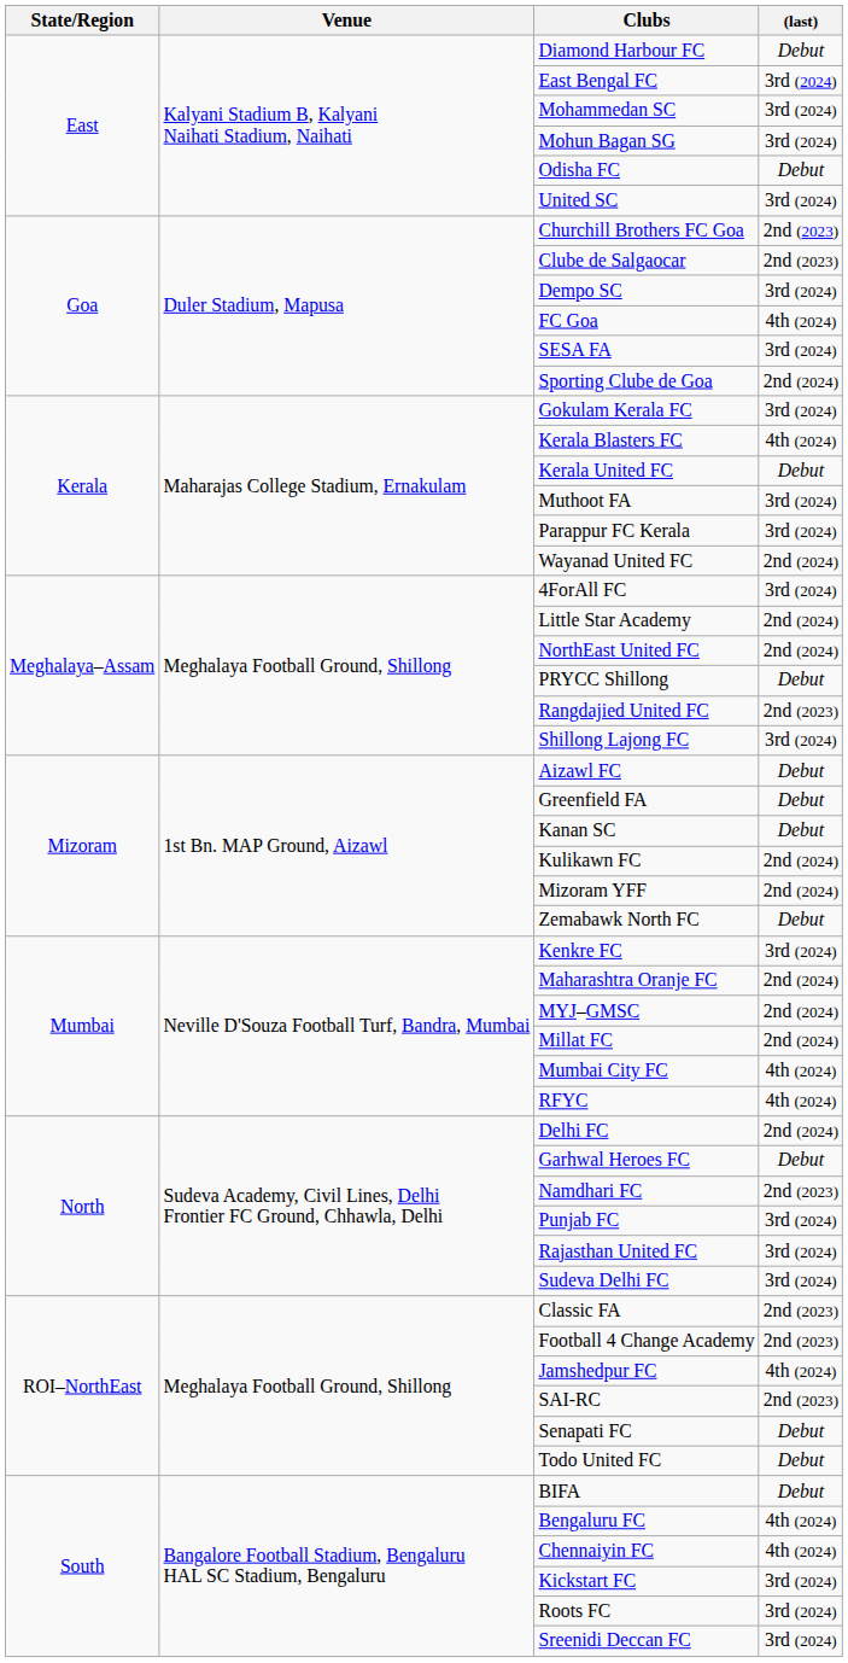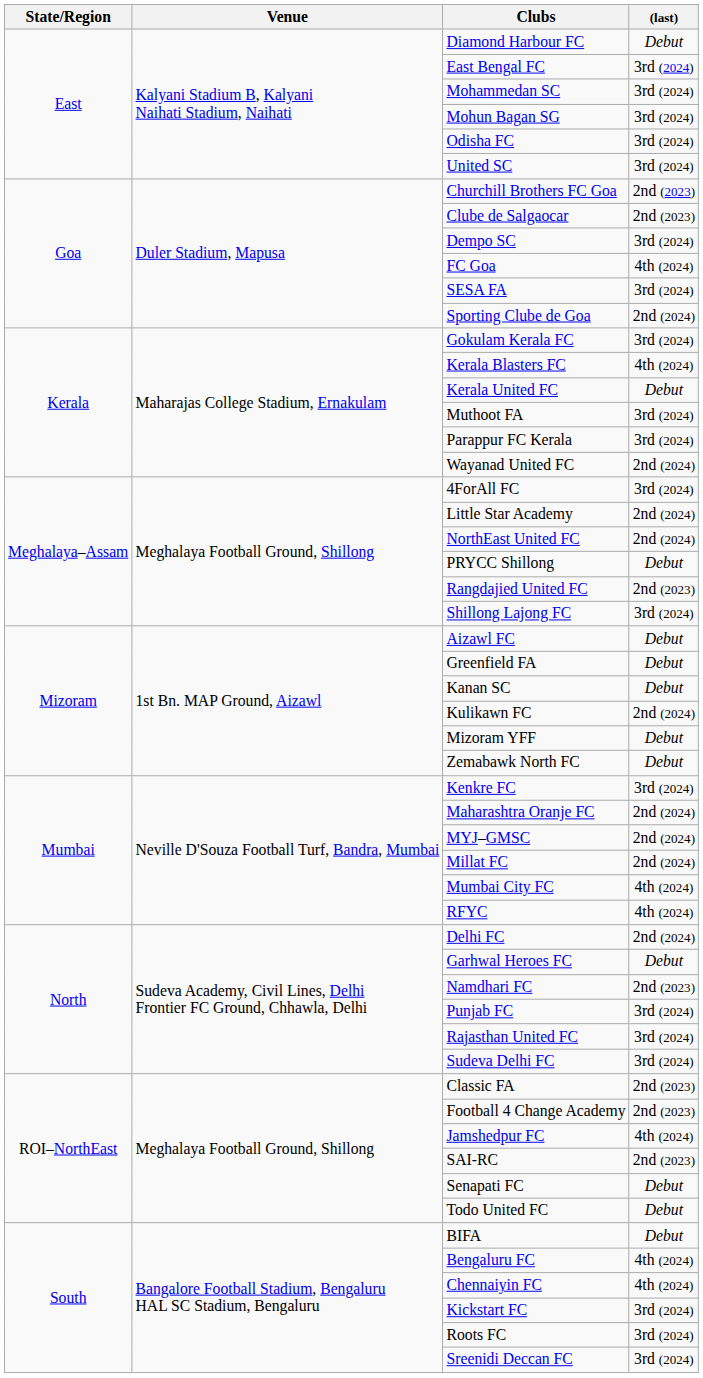 <table class="wikitable" style="text-align:center">
 <tr>
 <th>State/Region</th>
 <th>Venue</th>
 <th>Clubs</th>
 <th> <small>(last)</small></th>
 </tr>
 <tr>
 <td rowspan="6"><a href='#'>East</a></td>
 <td align="left" rowspan="6"><a href='#'>Kalyani Stadium B</a>, <a href='#'>Kalyani</a> <br> <a href='#'>Naihati Stadium</a>, <a href='#'>Naihati</a></td>
 <td align="left"><a href='#'>Diamond Harbour FC</a></td>
 <td><em>Debut</em></td>
 </tr>
 <tr>
 <td align="left"><a href='#'>East Bengal FC</a></td>
 <td>3rd <small>(<a href='#'>2024</a>)</small></td>
 </tr>
 <tr>
 <td align="left"><a href='#'>Mohammedan SC</a></td>
 <td>3rd <small>(2024)</small></td>
 </tr>
 <tr>
 <td align="left"><a href='#'>Mohun Bagan SG</a></td>
 <td>3rd <small>(2024)</small></td>
 </tr>
 <tr>
 <td align="left"><a href='#'>Odisha FC</a></td>
-<td><em>Debut</em></td>
+<td>3rd <small>(2024)</small></td>
 </tr>
 <tr>
 <td align="left"><a href='#'>United SC</a></td>
 <td>3rd <small>(2024)</small></td>
 </tr>
 <tr>
 <td rowspan="6"><a href='#'>Goa</a></td>
 <td align="left" rowspan="6"><a href='#'>Duler Stadium</a>, <a href='#'>Mapusa</a></td>
 <td align="left"><a href='#'>Churchill Brothers FC Goa</a></td>
 <td>2nd <small>(<a href='#'>2023</a>)</small></td>
 </tr>
 <tr>
 <td align="left"><a href='#'>Clube de Salgaocar</a></td>
 <td>2nd <small>(2023)</small></td>
 </tr>
 <tr>
 <td align="left"><a href='#'>Dempo SC</a></td>
 <td>3rd <small>(2024)</small></td>
 </tr>
 <tr>
 <td align="left"><a href='#'>FC Goa</a></td>
 <td>4th <small>(2024)</small></td>
 </tr>
 <tr>
 <td align="left"><a href='#'>SESA FA</a></td>
 <td>3rd <small>(2024)</small></td>
 </tr>
 <tr>
 <td align="left"><a href='#'>Sporting Clube de Goa</a></td>
 <td>2nd <small>(2024)</small></td>
 </tr>
 <tr>
 <td rowspan="6"><a href='#'>Kerala</a></td>
 <td align="left" rowspan="6">Maharajas College Stadium, <a href='#'>Ernakulam</a></td>
 <td align="left"><a href='#'>Gokulam Kerala FC</a></td>
 <td>3rd <small>(2024)</small></td>
 </tr>
 <tr>
 <td align="left"><a href='#'>Kerala Blasters FC</a></td>
 <td>4th <small>(2024)</small></td>
 </tr>
 <tr>
 <td align="left"><a href='#'>Kerala United FC</a></td>
 <td><em>Debut</em></td>
 </tr>
 <tr>
 <td align="left">Muthoot FA</td>
 <td>3rd <small>(2024)</small></td>
 </tr>
 <tr>
 <td align="left">Parappur FC Kerala</td>
 <td>3rd <small>(2024)</small></td>
 </tr>
 <tr>
 <td align="left">Wayanad United FC</td>
 <td>2nd <small>(2024)</small></td>
 </tr>
 <tr>
 <td rowspan="6"><a href='#'>Meghalaya</a>–<a href='#'>Assam</a></td>
 <td align="left" rowspan="6">Meghalaya Football Ground, <a href='#'>Shillong</a></td>
 <td align="left">4ForAll FC</td>
 <td>3rd <small>(2024)</small></td>
 </tr>
 <tr>
 <td align="left">Little Star Academy</td>
 <td>2nd <small>(2024)</small></td>
 </tr>
 <tr>
 <td align="left"><a href='#'>NorthEast United FC</a></td>
 <td>2nd <small>(2024)</small></td>
 </tr>
 <tr>
 <td align="left">PRYCC Shillong</td>
 <td><em>Debut</em></td>
 </tr>
 <tr>
 <td align="left"><a href='#'>Rangdajied United FC</a></td>
 <td>2nd <small>(2023)</small></td>
 </tr>
 <tr>
 <td align="left"><a href='#'>Shillong Lajong FC</a></td>
 <td>3rd <small>(2024)</small></td>
 </tr>
 <tr>
 <td rowspan="6"><a href='#'>Mizoram</a></td>
 <td align="left" rowspan="6">1st Bn. MAP Ground, <a href='#'>Aizawl</a></td>
 <td align="left"><a href='#'>Aizawl FC</a></td>
 <td><em>Debut</em></td>
 </tr>
 <tr>
 <td align="left">Greenfield FA</td>
 <td><em>Debut</em></td>
 </tr>
 <tr>
 <td align="left">Kanan SC</td>
 <td><em>Debut</em></td>
 </tr>
 <tr>
 <td align="left">Kulikawn FC</td>
 <td>2nd <small>(2024)</small></td>
 </tr>
 <tr>
 <td align="left">Mizoram YFF</td>
-<td>2nd <small>(2024)</small></td>
+<td><em>Debut</em></td>
 </tr>
 <tr>
 <td align="left">Zemabawk North FC</td>
 <td><em>Debut</em></td>
 </tr>
 <tr>
 <td rowspan="6"><a href='#'>Mumbai</a></td>
 <td align="left" rowspan="6">Neville D'Souza Football Turf, <a href='#'>Bandra</a>, <a href='#'>Mumbai</a></td>
 <td align="left"><a href='#'>Kenkre FC</a></td>
 <td>3rd <small>(2024)</small></td>
 </tr>
 <tr>
 <td align="left"><a href='#'>Maharashtra Oranje FC</a></td>
 <td>2nd <small>(2024)</small></td>
 </tr>
 <tr>
 <td align="left"><a href='#'>MYJ</a>–<a href='#'>GMSC</a></td>
 <td>2nd <small>(2024)</small></td>
 </tr>
 <tr>
 <td align="left"><a href='#'>Millat FC</a></td>
 <td>2nd <small>(2024)</small></td>
 </tr>
 <tr>
 <td align="left"><a href='#'>Mumbai City FC</a></td>
 <td>4th <small>(2024)</small></td>
 </tr>
 <tr>
 <td align="left"><a href='#'>RFYC</a></td>
 <td>4th <small>(2024)</small></td>
 </tr>
 <tr>
 <td rowspan="6"><a href='#'>North</a></td>
 <td align="left" rowspan="6">Sudeva Academy, Civil Lines, <a href='#'>Delhi</a> <br> Frontier FC Ground, Chhawla, Delhi</td>
 <td align="left"><a href='#'>Delhi FC</a></td>
 <td>2nd <small>(2024)</small></td>
 </tr>
 <tr>
 <td align="left"><a href='#'>Garhwal Heroes FC</a></td>
 <td><em>Debut</em></td>
 </tr>
 <tr>
 <td align="left"><a href='#'>Namdhari FC</a></td>
 <td>2nd <small>(2023)</small></td>
 </tr>
 <tr>
 <td align="left"><a href='#'>Punjab FC</a></td>
 <td>3rd <small>(2024)</small></td>
 </tr>
 <tr>
 <td align="left"><a href='#'>Rajasthan United FC</a></td>
 <td>3rd <small>(2024)</small></td>
 </tr>
 <tr>
 <td align="left"><a href='#'>Sudeva Delhi FC</a></td>
 <td>3rd <small>(2024)</small></td>
 </tr>
 <tr>
 <td rowspan="6">ROI–<a href='#'>NorthEast</a></td>
 <td align="left" rowspan="6">Meghalaya Football Ground, Shillong</td>
 <td align="left">Classic FA</td>
 <td>2nd <small>(2023)</small></td>
 </tr>
 <tr>
 <td align="left">Football 4 Change Academy</td>
 <td>2nd <small>(2023)</small></td>
 </tr>
 <tr>
 <td align="left"><a href='#'>Jamshedpur FC</a></td>
 <td>4th <small>(2024)</small></td>
 </tr>
 <tr>
 <td align="left">SAI-RC</td>
 <td>2nd <small>(2023)</small></td>
 </tr>
 <tr>
 <td align="left">Senapati FC</td>
 <td><em>Debut</em></td>
 </tr>
 <tr>
 <td align="left">Todo United FC</td>
 <td><em>Debut</em></td>
 </tr>
 <tr>
 <td rowspan="6"><a href='#'>South</a></td>
 <td align="left" rowspan="6"><a href='#'>Bangalore Football Stadium</a>, <a href='#'>Bengaluru</a> <br> HAL SC Stadium, Bengaluru</td>
 <td align="left">BIFA</td>
 <td><em>Debut</em></td>
 </tr>
 <tr>
 <td align="left"><a href='#'>Bengaluru FC</a></td>
 <td>4th <small>(2024)</small></td>
 </tr>
 <tr>
 <td align="left"><a href='#'>Chennaiyin FC</a></td>
 <td>4th <small>(2024)</small></td>
 </tr>
 <tr>
 <td align="left"><a href='#'>Kickstart FC</a></td>
 <td>3rd <small>(2024)</small></td>
 </tr>
 <tr>
 <td align="left">Roots FC</td>
 <td>3rd <small>(2024)</small></td>
 </tr>
 <tr>
 <td align="left"><a href='#'>Sreenidi Deccan FC</a></td>
 <td>3rd <small>(2024)</small></td>
 </tr>
 </table>
